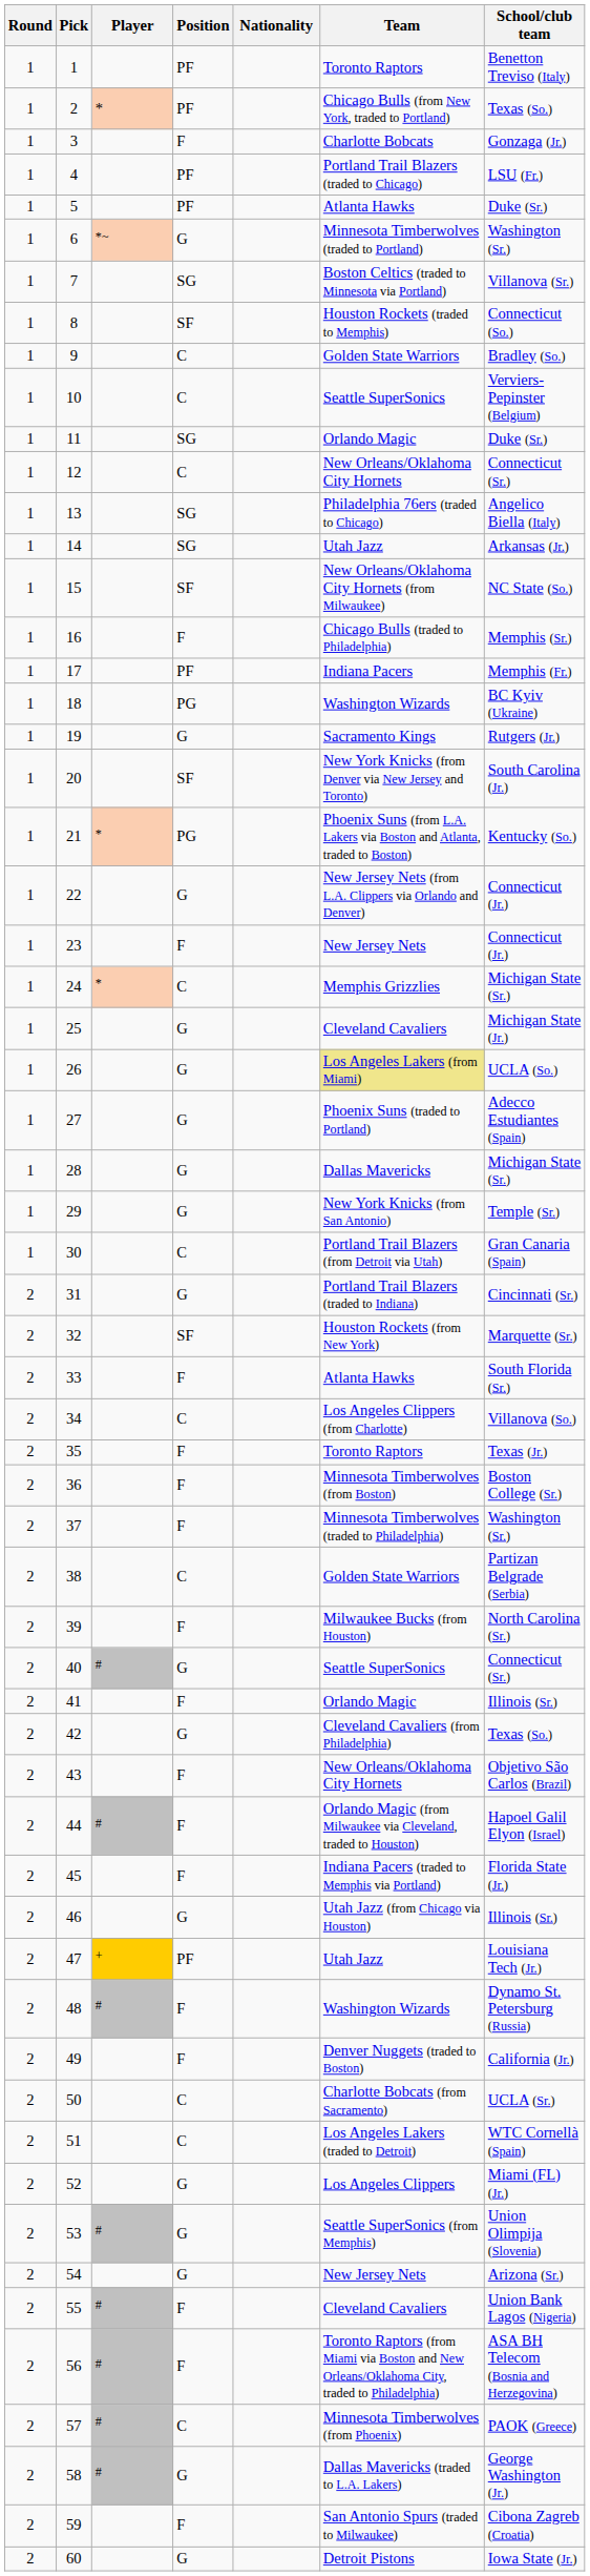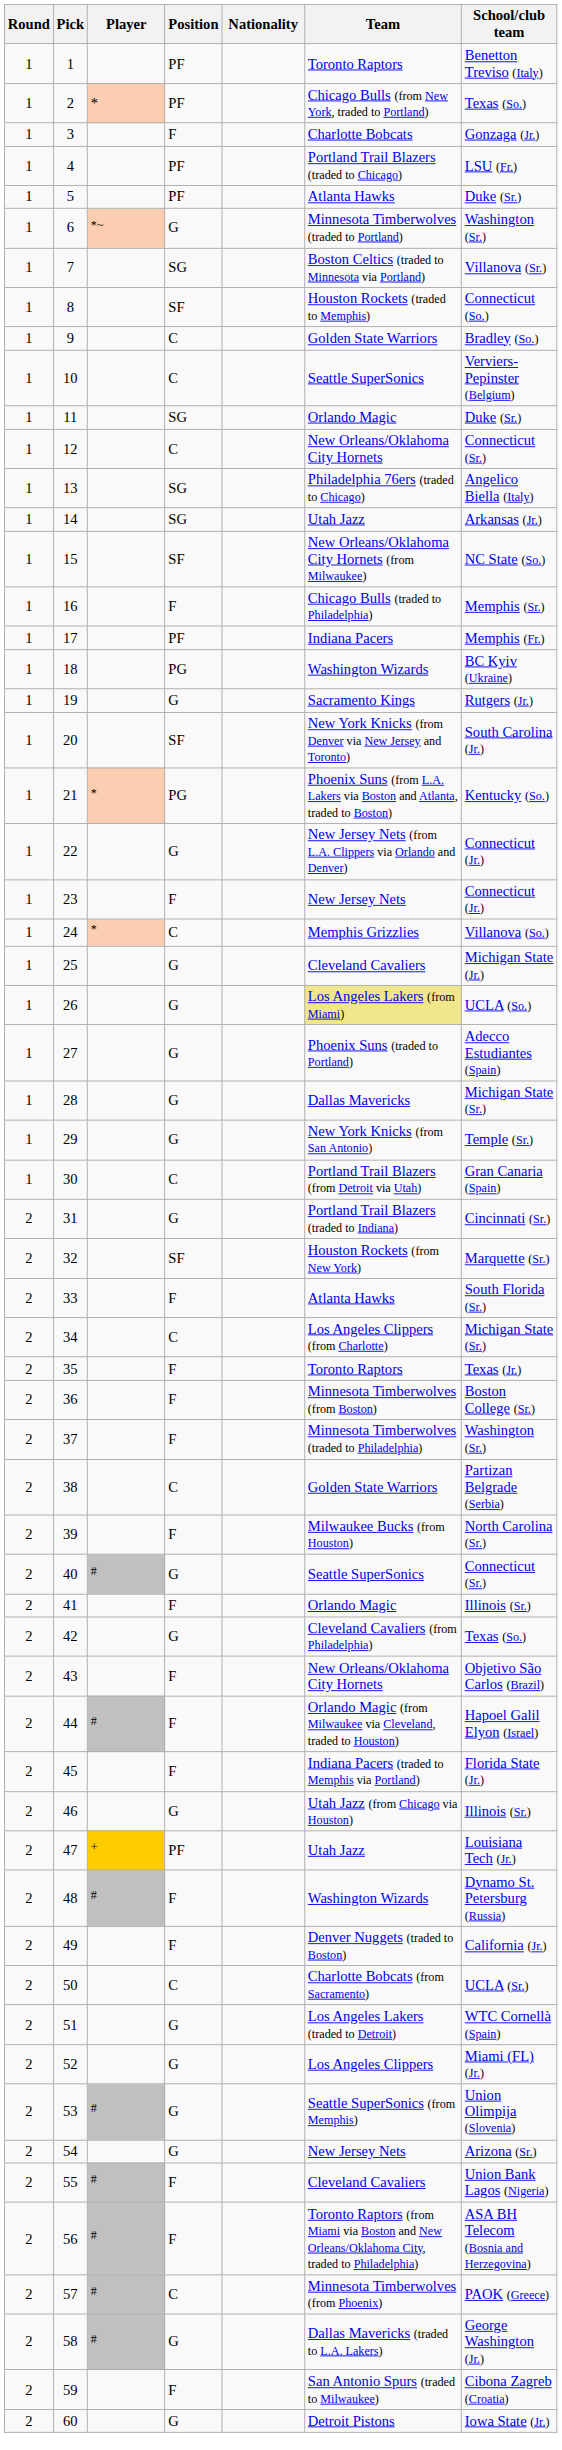 <table class="wikitable sortable sortable">
 <tr>
 <th width="1%">Round</th>
 <th width="1%">Pick</th>
 <th width="19%">Player</th>
 <th width="1%">Position</th>
 <th width="16%">Nationality</th>
 <th width="35%">Team</th>
 <th width="20%">School/club team</th>
 </tr>
 <tr>
 <td align=center>1</td>
 <td align=center>1</td>
 <td></td>
 <td>PF</td>
 <td></td>
 <td><a href='#'>Toronto Raptors</a></td>
 <td><a href='#'>Benetton Treviso</a> <small>(<a href='#'>Italy</a>)</small></td>
 </tr>
 <tr>
 <td align=center>1</td>
 <td align=center>2</td>
 <td bgcolor="#FBCEB1">*</td>
 <td>PF</td>
 <td></td>
 <td><a href='#'>Chicago Bulls</a> <small>(from <a href='#'>New York</a>, traded to <a href='#'>Portland</a>)</small></td>
 <td><a href='#'>Texas</a> <small>(<a href='#'>So.</a>)</small></td>
 </tr>
 <tr>
 <td align=center>1</td>
 <td align=center>3</td>
 <td></td>
 <td>F</td>
 <td></td>
 <td><a href='#'>Charlotte Bobcats</a></td>
 <td><a href='#'>Gonzaga</a> <small>(<a href='#'>Jr.</a>)</small></td>
 </tr>
 <tr>
 <td align=center>1</td>
 <td align=center>4</td>
 <td></td>
 <td>PF</td>
 <td></td>
 <td><a href='#'>Portland Trail Blazers</a> <small>(traded to <a href='#'>Chicago</a>)</small></td>
 <td><a href='#'>LSU</a> <small>(<a href='#'>Fr.</a>)</small></td>
 </tr>
 <tr>
 <td align=center>1</td>
 <td align=center>5</td>
 <td></td>
 <td>PF</td>
 <td></td>
 <td><a href='#'>Atlanta Hawks</a></td>
 <td><a href='#'>Duke</a> <small>(<a href='#'>Sr.</a>)</small></td>
 </tr>
 <tr>
 <td align=center>1</td>
 <td align=center>6</td>
 <td bgcolor="#FBCEB1"><sup>*~</sup></td>
 <td>G</td>
 <td></td>
 <td><a href='#'>Minnesota Timberwolves</a> <small>(traded to <a href='#'>Portland</a>)</small></td>
 <td><a href='#'>Washington</a> <small>(<a href='#'>Sr.</a>)</small></td>
 </tr>
 <tr>
 <td align=center>1</td>
 <td align=center>7</td>
 <td></td>
 <td>SG</td>
 <td></td>
 <td><a href='#'>Boston Celtics</a> <small>(traded to <a href='#'>Minnesota</a> via <a href='#'>Portland</a>)</small></td>
 <td><a href='#'>Villanova</a> <small>(<a href='#'>Sr.</a>)</small></td>
 </tr>
 <tr>
 <td align=center>1</td>
 <td align=center>8</td>
 <td></td>
 <td>SF</td>
 <td></td>
 <td><a href='#'>Houston Rockets</a> <small>(traded to <a href='#'>Memphis</a>)</small></td>
 <td><a href='#'>Connecticut</a> <small>(<a href='#'>So.</a>)</small></td>
 </tr>
 <tr>
 <td align=center>1</td>
 <td align=center>9</td>
 <td></td>
 <td>C</td>
 <td></td>
 <td><a href='#'>Golden State Warriors</a></td>
 <td><a href='#'>Bradley</a> <small>(<a href='#'>So.</a>)</small></td>
 </tr>
 <tr>
 <td align=center>1</td>
 <td align=center>10</td>
 <td></td>
 <td>C</td>
 <td></td>
 <td><a href='#'>Seattle SuperSonics</a></td>
 <td><a href='#'>Verviers-Pepinster</a> <small>(<a href='#'>Belgium</a>)</small></td>
 </tr>
 <tr>
 <td align=center>1</td>
 <td align=center>11</td>
 <td></td>
 <td>SG</td>
 <td></td>
 <td><a href='#'>Orlando Magic</a></td>
 <td><a href='#'>Duke</a> <small>(<a href='#'>Sr.</a>)</small></td>
 </tr>
 <tr>
 <td align=center>1</td>
 <td align=center>12</td>
 <td></td>
 <td>C</td>
 <td></td>
 <td><a href='#'>New Orleans/Oklahoma City Hornets</a></td>
 <td><a href='#'>Connecticut</a> <small>(<a href='#'>Sr.</a>)</small></td>
 </tr>
 <tr>
 <td align=center>1</td>
 <td align=center>13</td>
 <td></td>
 <td>SG</td>
 <td></td>
 <td><a href='#'>Philadelphia 76ers</a> <small>(traded to <a href='#'>Chicago</a>)</small></td>
 <td><a href='#'>Angelico Biella</a> <small>(<a href='#'>Italy</a>)</small></td>
 </tr>
 <tr>
 <td align=center>1</td>
 <td align=center>14</td>
 <td></td>
 <td>SG</td>
 <td></td>
 <td><a href='#'>Utah Jazz</a></td>
 <td><a href='#'>Arkansas</a> <small>(<a href='#'>Jr.</a>)</small></td>
 </tr>
 <tr>
 <td align=center>1</td>
 <td align=center>15</td>
 <td></td>
 <td>SF</td>
 <td></td>
 <td><a href='#'>New Orleans/Oklahoma City Hornets</a> <small>(from <a href='#'>Milwaukee</a>)</small></td>
 <td><a href='#'>NC State</a> <small>(<a href='#'>So.</a>)</small></td>
 </tr>
 <tr>
 <td align=center>1</td>
 <td align=center>16</td>
 <td></td>
 <td>F</td>
 <td></td>
 <td><a href='#'>Chicago Bulls</a> <small>(traded to <a href='#'>Philadelphia</a>)</small></td>
 <td><a href='#'>Memphis</a> <small>(<a href='#'>Sr.</a>)</small></td>
 </tr>
 <tr>
 <td align=center>1</td>
 <td align=center>17</td>
 <td></td>
 <td>PF</td>
 <td></td>
 <td><a href='#'>Indiana Pacers</a></td>
 <td><a href='#'>Memphis</a> <small>(<a href='#'>Fr.</a>)</small></td>
 </tr>
 <tr>
 <td align=center>1</td>
 <td align=center>18</td>
 <td></td>
 <td>PG</td>
 <td></td>
 <td><a href='#'>Washington Wizards</a></td>
 <td><a href='#'>BC Kyiv</a><small> (<a href='#'>Ukraine</a>)</small></td>
 </tr>
 <tr>
 <td align=center>1</td>
 <td align=center>19</td>
 <td></td>
 <td>G</td>
 <td></td>
 <td><a href='#'>Sacramento Kings</a></td>
 <td><a href='#'>Rutgers</a> <small>(<a href='#'>Jr.</a>)</small></td>
 </tr>
 <tr>
 <td align=center>1</td>
 <td align=center>20</td>
 <td></td>
 <td>SF</td>
 <td></td>
 <td><a href='#'>New York Knicks</a> <small>(from <a href='#'>Denver</a> via <a href='#'>New Jersey</a> and <a href='#'>Toronto</a>)</small></td>
 <td><a href='#'>South Carolina</a> <small>(<a href='#'>Jr.</a>)</small></td>
 </tr>
 <tr>
 <td align=center>1</td>
 <td align=center>21</td>
 <td bgcolor="#FBCEB1"><sup>*</sup></td>
 <td>PG</td>
 <td></td>
 <td><a href='#'>Phoenix Suns</a> <small>(from <a href='#'>L.A. Lakers</a> via <a href='#'>Boston</a> and <a href='#'>Atlanta</a>, traded to <a href='#'>Boston</a>)</small></td>
 <td><a href='#'>Kentucky</a> <small>(<a href='#'>So.</a>)</small></td>
 </tr>
 <tr>
 <td align=center>1</td>
 <td align=center>22</td>
 <td></td>
 <td>G</td>
 <td></td>
 <td><a href='#'>New Jersey Nets</a> <small>(from <a href='#'>L.A. Clippers</a> via <a href='#'>Orlando</a> and <a href='#'>Denver</a>)</small></td>
 <td><a href='#'>Connecticut</a> <small>(<a href='#'>Jr.</a>)</small></td>
 </tr>
 <tr>
 <td align=center>1</td>
 <td align=center>23</td>
 <td></td>
 <td>F</td>
 <td></td>
 <td><a href='#'>New Jersey Nets</a></td>
 <td><a href='#'>Connecticut</a> <small>(<a href='#'>Jr.</a>)</small></td>
 </tr>
 <tr>
 <td align=center>1</td>
 <td align=center>24</td>
 <td bgcolor="#FBCEB1"><sup>*</sup></td>
 <td>C</td>
 <td></td>
 <td><a href='#'>Memphis Grizzlies</a></td>
-<td><a href='#'>Michigan State</a> <small>(<a href='#'>Sr.</a>)</small></td>
+<td><a href='#'>Villanova</a> <small>(<a href='#'>So.</a>)</small></td>
 </tr>
 <tr>
 <td align=center>1</td>
 <td align=center>25</td>
 <td></td>
 <td>G</td>
 <td></td>
 <td><a href='#'>Cleveland Cavaliers</a></td>
 <td><a href='#'>Michigan State</a> <small>(<a href='#'>Jr.</a>)</small></td>
 </tr>
 <tr>
 <td align=center>1</td>
 <td align=center>26</td>
 <td></td>
 <td>G</td>
 <td></td>
 <td style="background: khaki;"><a href='#'>Los Angeles Lakers</a> <small>(from <a href='#'>Miami</a>)</small></td>
 <td><a href='#'>UCLA</a> <small>(<a href='#'>So.</a>)</small></td>
 </tr>
 <tr>
 <td align=center>1</td>
 <td align=center>27</td>
 <td></td>
 <td>G</td>
 <td></td>
 <td><a href='#'>Phoenix Suns</a> <small>(traded to <a href='#'>Portland</a>)</small></td>
 <td><a href='#'>Adecco Estudiantes</a><small> (<a href='#'>Spain</a>)</small></td>
 </tr>
 <tr>
 <td align=center>1</td>
 <td align=center>28</td>
 <td></td>
 <td>G</td>
 <td></td>
 <td><a href='#'>Dallas Mavericks</a></td>
 <td><a href='#'>Michigan State</a> <small>(<a href='#'>Sr.</a>)</small></td>
 </tr>
 <tr>
 <td align=center>1</td>
 <td align=center>29</td>
 <td></td>
 <td>G</td>
 <td></td>
 <td><a href='#'>New York Knicks</a> <small>(from <a href='#'>San Antonio</a>)</small></td>
 <td><a href='#'>Temple</a> <small>(<a href='#'>Sr.</a>)</small></td>
 </tr>
 <tr>
 <td align=center>1</td>
 <td align=center>30</td>
 <td></td>
 <td>C</td>
 <td></td>
 <td><a href='#'>Portland Trail Blazers</a> <small>(from <a href='#'>Detroit</a> via <a href='#'>Utah</a>)</small></td>
 <td><a href='#'>Gran Canaria</a><small> (<a href='#'>Spain</a>)</small></td>
 </tr>
 <tr>
 <td align=center>2</td>
 <td align=center>31</td>
 <td></td>
 <td>G</td>
 <td></td>
 <td><a href='#'>Portland Trail Blazers</a> <small>(traded to <a href='#'>Indiana</a>)</small></td>
 <td><a href='#'>Cincinnati</a> <small>(<a href='#'>Sr.</a>)</small></td>
 </tr>
 <tr>
 <td align=center>2</td>
 <td align=center>32</td>
 <td></td>
 <td>SF</td>
 <td></td>
 <td><a href='#'>Houston Rockets</a> <small>(from <a href='#'>New York</a>)</small></td>
 <td><a href='#'>Marquette</a> <small>(<a href='#'>Sr.</a>)</small></td>
 </tr>
 <tr>
 <td align=center>2</td>
 <td align=center>33</td>
 <td></td>
 <td>F</td>
 <td></td>
 <td><a href='#'>Atlanta Hawks</a></td>
 <td><a href='#'>South Florida</a> <small>(<a href='#'>Sr.</a>)</small></td>
 </tr>
 <tr>
 <td align=center>2</td>
 <td align=center>34</td>
 <td></td>
 <td>C</td>
 <td></td>
 <td><a href='#'>Los Angeles Clippers</a> <small>(from <a href='#'>Charlotte</a>)</small></td>
-<td><a href='#'>Villanova</a> <small>(<a href='#'>So.</a>)</small></td>
+<td><a href='#'>Michigan State</a> <small>(<a href='#'>Sr.</a>)</small></td>
 </tr>
 <tr>
 <td align=center>2</td>
 <td align=center>35</td>
 <td></td>
 <td>F</td>
 <td></td>
 <td><a href='#'>Toronto Raptors</a></td>
 <td><a href='#'>Texas</a> <small>(<a href='#'>Jr.</a>)</small></td>
 </tr>
 <tr>
 <td align=center>2</td>
 <td align=center>36</td>
 <td></td>
 <td>F</td>
 <td></td>
 <td><a href='#'>Minnesota Timberwolves</a> <small>(from <a href='#'>Boston</a>)</small></td>
 <td><a href='#'>Boston College</a> <small>(<a href='#'>Sr.</a>)</small></td>
 </tr>
 <tr>
 <td align=center>2</td>
 <td align=center>37</td>
 <td></td>
 <td>F</td>
 <td></td>
 <td><a href='#'>Minnesota Timberwolves</a> <small>(traded to <a href='#'>Philadelphia</a>)</small></td>
 <td><a href='#'>Washington</a> <small>(<a href='#'>Sr.</a>)</small></td>
 </tr>
 <tr>
 <td align=center>2</td>
 <td align=center>38</td>
 <td></td>
 <td>C</td>
 <td></td>
 <td><a href='#'>Golden State Warriors</a></td>
 <td><a href='#'>Partizan Belgrade</a> <small>(<a href='#'>Serbia</a>)</small></td>
 </tr>
 <tr>
 <td align=center>2</td>
 <td align=center>39</td>
 <td></td>
 <td>F</td>
 <td></td>
 <td><a href='#'>Milwaukee Bucks</a> <small>(from <a href='#'>Houston</a>)</small></td>
 <td><a href='#'>North Carolina</a> <small>(<a href='#'>Sr.</a>)</small></td>
 </tr>
 <tr>
 <td align=center>2</td>
 <td align=center>40</td>
 <td bgcolor="#C0C0C0"><sup>#</sup></td>
 <td>G</td>
 <td></td>
 <td><a href='#'>Seattle SuperSonics</a></td>
 <td><a href='#'>Connecticut</a> <small>(<a href='#'>Sr.</a>)</small></td>
 </tr>
 <tr>
 <td align=center>2</td>
 <td align=center>41</td>
 <td></td>
 <td>F</td>
 <td></td>
 <td><a href='#'>Orlando Magic</a></td>
 <td><a href='#'>Illinois</a> <small>(<a href='#'>Sr.</a>)</small></td>
 </tr>
 <tr>
 <td align=center>2</td>
 <td align=center>42</td>
 <td></td>
 <td>G</td>
 <td></td>
 <td><a href='#'>Cleveland Cavaliers</a> <small>(from <a href='#'>Philadelphia</a>)</small></td>
 <td><a href='#'>Texas</a> <small>(<a href='#'>So.</a>)</small></td>
 </tr>
 <tr>
 <td align=center>2</td>
 <td align=center>43</td>
 <td></td>
 <td>F</td>
 <td></td>
 <td><a href='#'>New Orleans/Oklahoma City Hornets</a></td>
 <td><a href='#'>Objetivo São Carlos</a> <small>(<a href='#'>Brazil</a>)</small></td>
 </tr>
 <tr>
 <td align=center>2</td>
 <td align=center>44</td>
 <td bgcolor="#C0C0C0"><sup>#</sup></td>
 <td>F</td>
 <td></td>
 <td><a href='#'>Orlando Magic</a> <small>(from <a href='#'>Milwaukee</a> via <a href='#'>Cleveland</a>, traded to <a href='#'>Houston</a>)</small></td>
 <td><a href='#'>Hapoel Galil Elyon</a> <small>(<a href='#'>Israel</a>)</small></td>
 </tr>
 <tr>
 <td align=center>2</td>
 <td align=center>45</td>
 <td></td>
 <td>F</td>
 <td></td>
 <td><a href='#'>Indiana Pacers</a> <small>(traded to <a href='#'>Memphis</a> via <a href='#'>Portland</a>)</small></td>
 <td><a href='#'>Florida State</a> <small>(<a href='#'>Jr.</a>)</small></td>
 </tr>
 <tr>
 <td align=center>2</td>
 <td align=center>46</td>
 <td></td>
 <td>G</td>
 <td></td>
 <td><a href='#'>Utah Jazz</a> <small>(from <a href='#'>Chicago</a> via <a href='#'>Houston</a>)</small></td>
 <td><a href='#'>Illinois</a> <small>(<a href='#'>Sr.</a>)</small></td>
 </tr>
 <tr>
 <td align=center>2</td>
 <td align=center>47</td>
 <td style="background:#FFCC00;"><sup>+</sup></td>
 <td>PF</td>
 <td></td>
 <td><a href='#'>Utah Jazz</a></td>
 <td><a href='#'>Louisiana Tech</a> <small>(<a href='#'>Jr.</a>)</small></td>
 </tr>
 <tr>
 <td align=center>2</td>
 <td align=center>48</td>
 <td bgcolor="#C0C0C0"><sup>#</sup></td>
 <td>F</td>
 <td></td>
 <td><a href='#'>Washington Wizards</a></td>
 <td><a href='#'>Dynamo St. Petersburg</a> <small>(<a href='#'>Russia</a>)</small></td>
 </tr>
 <tr>
 <td align=center>2</td>
 <td align=center>49</td>
 <td></td>
 <td>F</td>
 <td></td>
 <td><a href='#'>Denver Nuggets</a> <small>(traded to <a href='#'>Boston</a>)</small></td>
 <td><a href='#'>California</a> <small>(<a href='#'>Jr.</a>)</small></td>
 </tr>
 <tr>
 <td align=center>2</td>
 <td align=center>50</td>
 <td></td>
 <td>C</td>
 <td></td>
 <td><a href='#'>Charlotte Bobcats</a> <small>(from <a href='#'>Sacramento</a>)</small></td>
 <td><a href='#'>UCLA</a> <small>(<a href='#'>Sr.</a>)</small></td>
 </tr>
 <tr>
 <td align=center>2</td>
 <td align=center>51</td>
 <td></td>
-<td>C</td>
+<td>G</td>
 <td></td>
 <td><a href='#'>Los Angeles Lakers</a> <small>(traded to <a href='#'>Detroit</a>)</small></td>
 <td><a href='#'>WTC Cornellà</a> <small>(<a href='#'>Spain</a>)</small></td>
 </tr>
 <tr>
 <td align=center>2</td>
 <td align=center>52</td>
 <td></td>
 <td>G</td>
 <td></td>
 <td><a href='#'>Los Angeles Clippers</a></td>
 <td><a href='#'>Miami (FL)</a> <small>(<a href='#'>Jr.</a>)</small></td>
 </tr>
 <tr>
 <td align=center>2</td>
 <td align=center>53</td>
 <td bgcolor="#C0C0C0"><sup>#</sup></td>
 <td>G</td>
 <td></td>
 <td><a href='#'>Seattle SuperSonics</a> <small>(from <a href='#'>Memphis</a>)</small></td>
 <td><a href='#'>Union Olimpija</a> <small>(<a href='#'>Slovenia</a>)</small></td>
 </tr>
 <tr>
 <td align=center>2</td>
 <td align=center>54</td>
 <td></td>
 <td>G</td>
 <td></td>
 <td><a href='#'>New Jersey Nets</a></td>
 <td><a href='#'>Arizona</a> <small>(<a href='#'>Sr.</a>)</small></td>
 </tr>
 <tr>
 <td align=center>2</td>
 <td align=center>55</td>
 <td bgcolor="#C0C0C0"><sup>#</sup></td>
 <td>F</td>
 <td></td>
 <td><a href='#'>Cleveland Cavaliers</a></td>
 <td><a href='#'>Union Bank Lagos</a> <small>(<a href='#'>Nigeria</a>)</small></td>
 </tr>
 <tr>
 <td align=center>2</td>
 <td align=center>56</td>
 <td bgcolor="#C0C0C0"><sup>#</sup></td>
 <td>F</td>
 <td></td>
 <td><a href='#'>Toronto Raptors</a> <small>(from <a href='#'>Miami</a> via <a href='#'>Boston</a> and <a href='#'>New Orleans/Oklahoma City</a>, traded to <a href='#'>Philadelphia</a>)</small></td>
 <td><a href='#'>ASA BH Telecom</a> <small>(<a href='#'>Bosnia and Herzegovina</a>)</small></td>
 </tr>
 <tr>
 <td align=center>2</td>
 <td align=center>57</td>
 <td bgcolor="#C0C0C0"><sup>#</sup></td>
 <td>C</td>
 <td></td>
 <td><a href='#'>Minnesota Timberwolves</a> <small>(from <a href='#'>Phoenix</a>)</small></td>
 <td><a href='#'>PAOK</a> <small>(<a href='#'>Greece</a>)</small></td>
 </tr>
 <tr>
 <td align=center>2</td>
 <td align=center>58</td>
 <td bgcolor="#C0C0C0"><sup>#</sup></td>
 <td>G</td>
 <td></td>
 <td><a href='#'>Dallas Mavericks</a> <small>(traded to <a href='#'>L.A. Lakers</a>)</small></td>
 <td><a href='#'>George Washington</a> <small>(<a href='#'>Jr.</a>)</small></td>
 </tr>
 <tr>
 <td align=center>2</td>
 <td align=center>59</td>
 <td></td>
 <td>F</td>
 <td></td>
 <td><a href='#'>San Antonio Spurs</a> <small>(traded to <a href='#'>Milwaukee</a>)</small></td>
 <td><a href='#'>Cibona Zagreb</a> <small>(<a href='#'>Croatia</a>)</small></td>
 </tr>
 <tr>
 <td align=center>2</td>
 <td align=center>60</td>
 <td></td>
 <td>G</td>
 <td></td>
 <td><a href='#'>Detroit Pistons</a></td>
 <td><a href='#'>Iowa State</a> <small>(<a href='#'>Jr.</a>)</small></td>
 </tr>
 </table>
